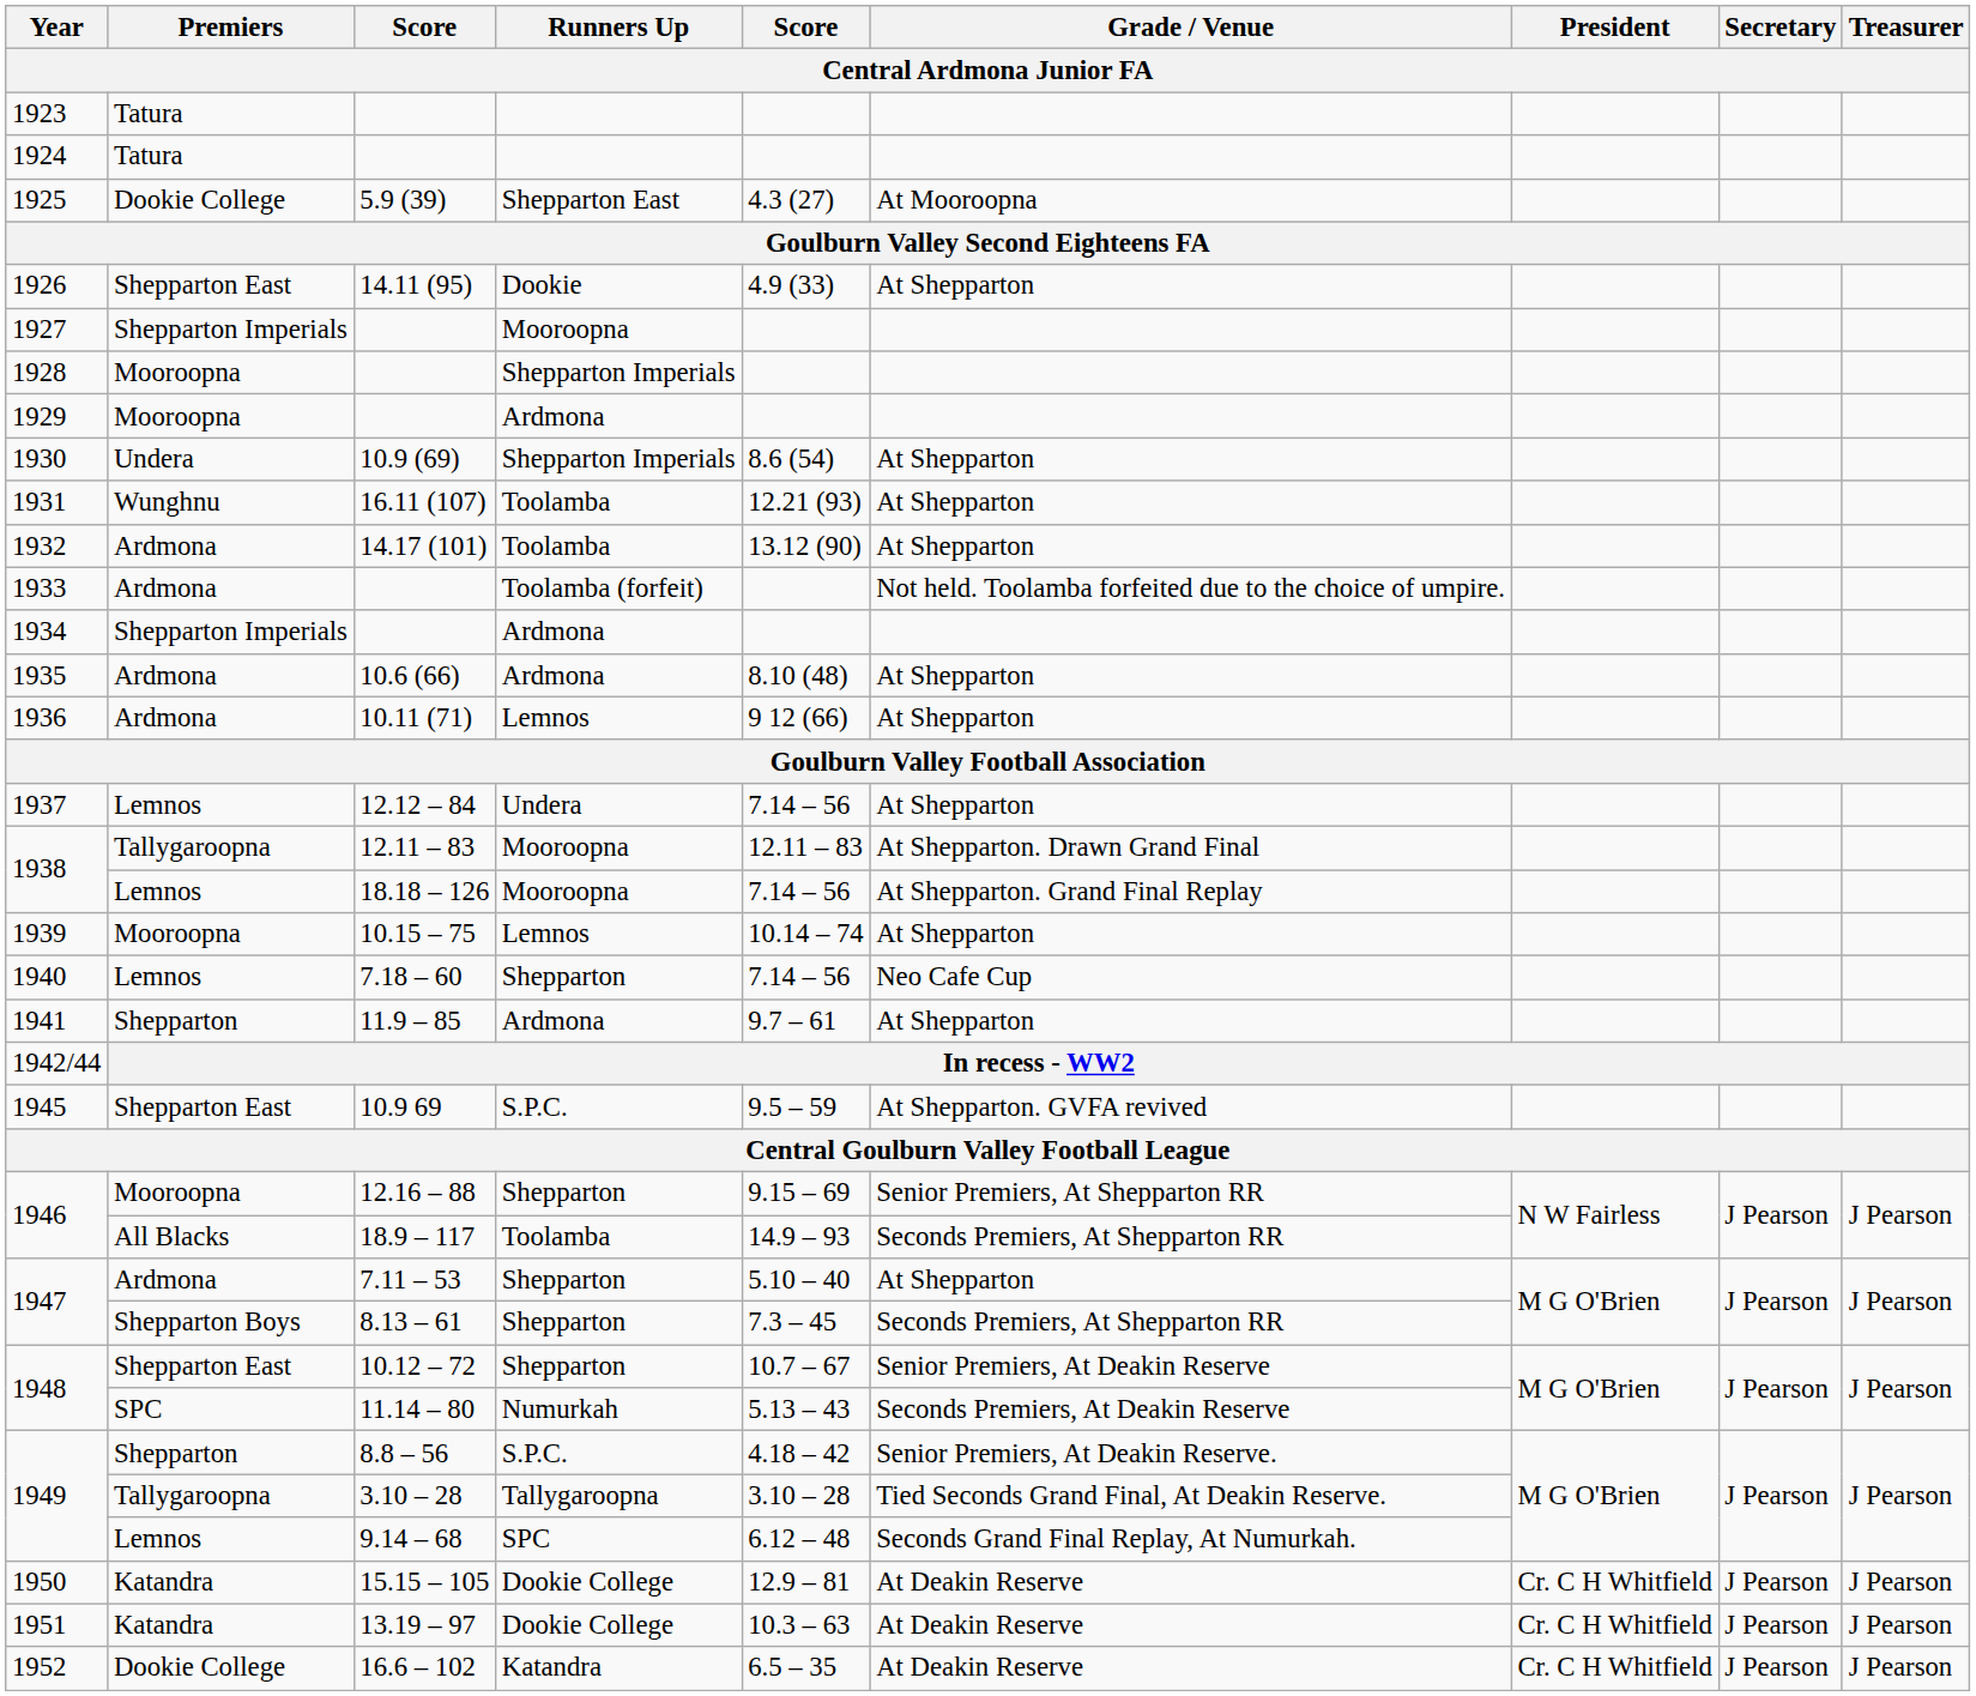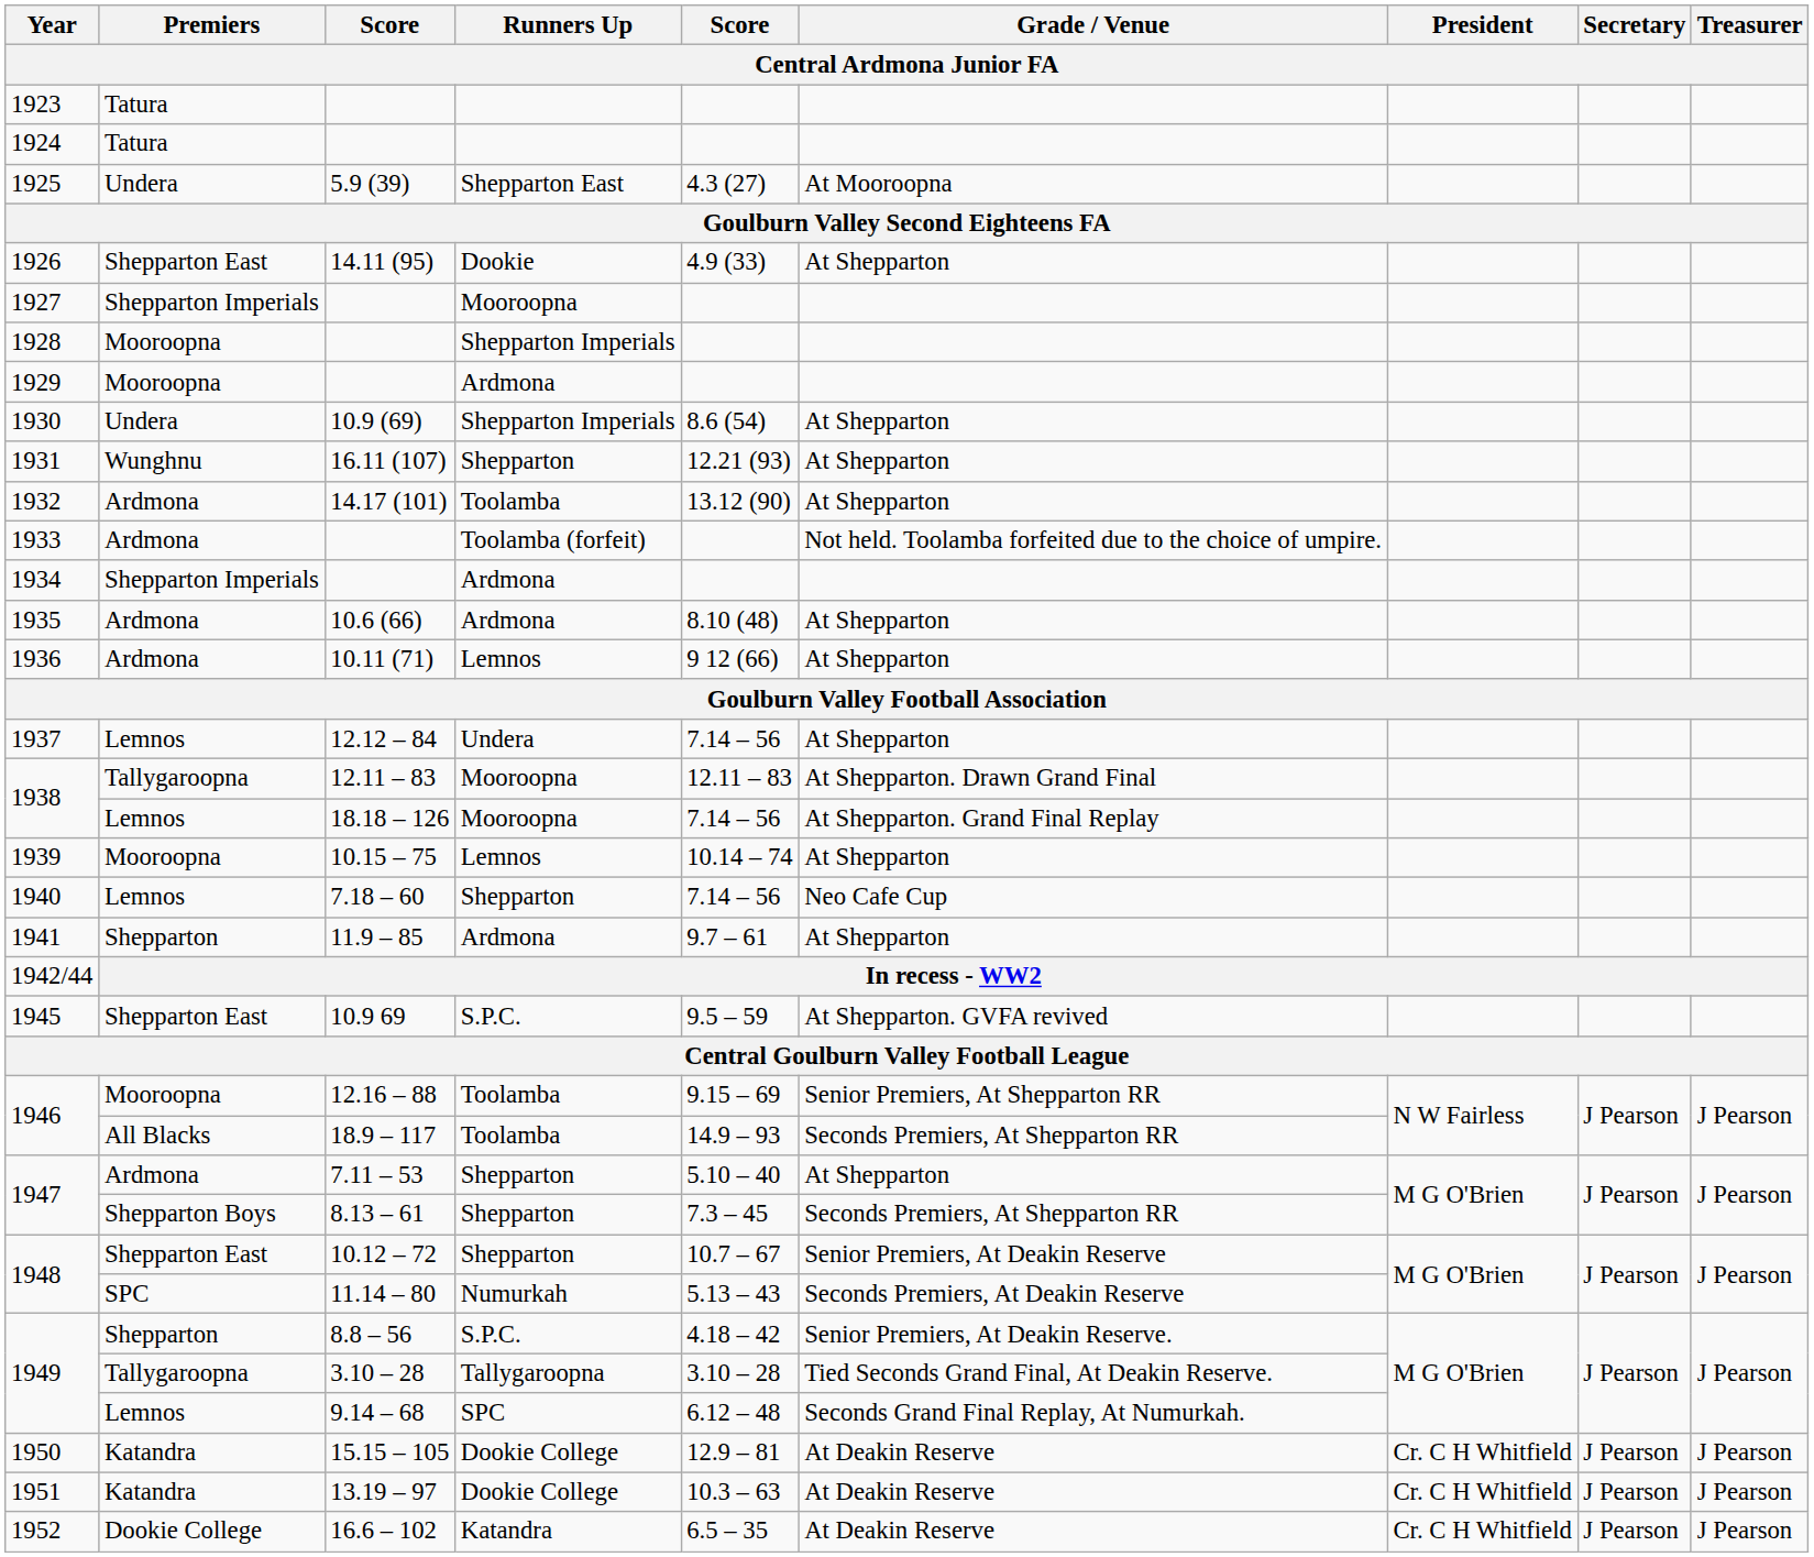 <table class="wikitable sortable">
 <tr>
 <th>Year</th>
 <th><span>Premiers</span></th>
 <th>Score</th>
 <th>Runners Up</th>
 <th>Score</th>
 <th>Grade / Venue</th>
 <th>President</th>
 <th>Secretary</th>
 <th>Treasurer</th>
 </tr>
 <tr>
 <th colspan=10>Central Ardmona Junior FA</th>
 </tr>
 <tr>
 <td>1923</td>
 <td>Tatura</td>
 <td></td>
 <td></td>
 <td></td>
 <td></td>
 <td></td>
 <td></td>
 <td></td>
 </tr>
 <tr>
 <td>1924</td>
 <td>Tatura</td>
 <td></td>
 <td></td>
 <td></td>
 <td></td>
 <td></td>
 <td></td>
 <td></td>
 </tr>
 <tr>
 <td>1925</td>
-<td>Dookie College</td>
+<td>Undera</td>
 <td>5.9 (39)</td>
 <td>Shepparton East</td>
 <td>4.3 (27)</td>
 <td>At Mooroopna</td>
 <td></td>
 <td></td>
 <td></td>
 </tr>
 <tr>
 <th colspan=10>Goulburn Valley Second Eighteens FA</th>
 </tr>
 <tr>
 <td>1926</td>
 <td>Shepparton East</td>
 <td>14.11 (95)</td>
 <td>Dookie</td>
 <td>4.9 (33)</td>
 <td>At Shepparton</td>
 <td></td>
 <td></td>
 <td></td>
 </tr>
 <tr>
 <td>1927</td>
 <td>Shepparton Imperials</td>
 <td></td>
 <td>Mooroopna</td>
 <td></td>
 <td></td>
 <td></td>
 <td></td>
 <td></td>
 </tr>
 <tr>
 <td>1928</td>
 <td>Mooroopna</td>
 <td></td>
 <td>Shepparton Imperials</td>
 <td></td>
 <td></td>
 <td></td>
 <td></td>
 <td></td>
 </tr>
 <tr>
 <td>1929</td>
 <td>Mooroopna</td>
 <td></td>
 <td>Ardmona</td>
 <td></td>
 <td></td>
 <td></td>
 <td></td>
 <td></td>
 </tr>
 <tr>
 <td>1930</td>
 <td>Undera</td>
 <td>10.9 (69)</td>
 <td>Shepparton Imperials</td>
 <td>8.6 (54)</td>
 <td>At Shepparton</td>
 <td></td>
 <td></td>
 <td></td>
 </tr>
 <tr>
 <td>1931</td>
 <td>Wunghnu</td>
 <td>16.11 (107)</td>
-<td>Toolamba</td>
+<td>Shepparton</td>
 <td>12.21 (93)</td>
 <td>At Shepparton</td>
 <td></td>
 <td></td>
 <td></td>
 </tr>
 <tr>
 <td>1932</td>
 <td>Ardmona</td>
 <td>14.17 (101)</td>
 <td>Toolamba</td>
 <td>13.12 (90)</td>
 <td>At Shepparton</td>
 <td></td>
 <td></td>
 <td></td>
 </tr>
 <tr>
 <td>1933</td>
 <td>Ardmona</td>
 <td></td>
 <td>Toolamba (forfeit)</td>
 <td></td>
 <td>Not held. Toolamba forfeited due to the choice of umpire.</td>
 <td></td>
 <td></td>
 <td></td>
 </tr>
 <tr>
 <td>1934</td>
 <td>Shepparton Imperials</td>
 <td></td>
 <td>Ardmona</td>
 <td></td>
 <td></td>
 <td></td>
 <td></td>
 <td></td>
 </tr>
 <tr>
 <td>1935</td>
 <td>Ardmona</td>
 <td>10.6 (66)</td>
 <td>Ardmona</td>
 <td>8.10 (48)</td>
 <td>At Shepparton</td>
 <td></td>
 <td></td>
 <td></td>
 </tr>
 <tr>
 <td>1936</td>
 <td>Ardmona</td>
 <td>10.11 (71)</td>
 <td>Lemnos</td>
 <td>9 12 (66)</td>
 <td>At Shepparton</td>
 <td></td>
 <td></td>
 <td></td>
 </tr>
 <tr>
 <th colspan=10>Goulburn Valley Football Association</th>
 </tr>
 <tr>
 <td>1937</td>
 <td>Lemnos</td>
 <td>12.12 – 84</td>
 <td>Undera</td>
 <td>7.14 – 56</td>
 <td>At Shepparton</td>
 <td></td>
 <td></td>
 <td></td>
 </tr>
 <tr>
 <td rowspan="2">1938</td>
 <td>Tallygaroopna</td>
 <td>12.11 – 83</td>
 <td>Mooroopna</td>
 <td>12.11 – 83</td>
 <td>At Shepparton. Drawn Grand Final</td>
 <td></td>
 <td></td>
 <td></td>
 </tr>
 <tr>
 <td>Lemnos</td>
 <td>18.18 – 126</td>
 <td>Mooroopna</td>
 <td>7.14 – 56</td>
 <td>At Shepparton. Grand Final Replay</td>
 <td></td>
 <td></td>
 <td></td>
 </tr>
 <tr>
 <td>1939</td>
 <td>Mooroopna</td>
 <td>10.15 – 75</td>
 <td>Lemnos</td>
 <td>10.14 – 74</td>
 <td>At Shepparton</td>
 <td></td>
 <td></td>
 <td></td>
 </tr>
 <tr>
 <td>1940</td>
 <td>Lemnos</td>
 <td>7.18 – 60</td>
 <td>Shepparton</td>
 <td>7.14 – 56</td>
 <td> Neo Cafe Cup</td>
 <td></td>
 <td></td>
 <td></td>
 </tr>
 <tr>
 <td>1941</td>
 <td>Shepparton</td>
 <td>11.9 – 85</td>
 <td>Ardmona</td>
 <td>9.7 – 61</td>
 <td>At Shepparton</td>
 <td></td>
 <td></td>
 <td></td>
 </tr>
 <tr>
 <td>1942/44</td>
 <th colspan="8">In recess - <a href='#'>WW2</a></th>
 </tr>
 <tr>
 <td>1945</td>
 <td>Shepparton East</td>
 <td>10.9 69</td>
 <td>S.P.C.</td>
 <td>9.5 – 59</td>
 <td>At Shepparton. GVFA revived</td>
 <td></td>
 <td></td>
 <td></td>
 </tr>
 <tr>
 <th colspan=10>Central Goulburn Valley Football League</th>
 </tr>
 <tr>
 <td rowspan="2">1946</td>
 <td>Mooroopna</td>
 <td>12.16 – 88</td>
-<td>Shepparton</td>
+<td>Toolamba</td>
 <td>9.15 – 69</td>
 <td>Senior Premiers, At Shepparton RR </td>
 <td rowspan="2">N W Fairless</td>
 <td rowspan="2">J Pearson</td>
 <td rowspan="2">J Pearson</td>
 </tr>
 <tr>
 <td>All Blacks</td>
 <td>18.9 – 117</td>
 <td>Toolamba</td>
 <td>14.9 – 93</td>
 <td>Seconds Premiers, At Shepparton RR </td>
 </tr>
 <tr>
 <td rowspan="2">1947</td>
 <td>Ardmona</td>
 <td>7.11 – 53</td>
 <td>Shepparton</td>
 <td>5.10 – 40</td>
 <td>At Shepparton</td>
 <td rowspan="2">M G O'Brien</td>
 <td rowspan="2">J Pearson</td>
 <td rowspan="2">J Pearson</td>
 </tr>
 <tr>
 <td>Shepparton Boys</td>
 <td>8.13 – 61</td>
 <td>Shepparton</td>
 <td>7.3 – 45</td>
 <td>Seconds Premiers, At Shepparton RR </td>
 </tr>
 <tr>
 <td rowspan="2">1948</td>
 <td>Shepparton East</td>
 <td>10.12 – 72</td>
 <td>Shepparton</td>
 <td>10.7 – 67</td>
 <td>Senior Premiers, At Deakin Reserve </td>
 <td rowspan="2">M G O'Brien</td>
 <td rowspan="2">J Pearson</td>
 <td rowspan="2">J Pearson</td>
 </tr>
 <tr>
 <td>SPC</td>
 <td>11.14 – 80</td>
 <td>Numurkah</td>
 <td>5.13 – 43</td>
 <td>Seconds Premiers, At Deakin Reserve </td>
 </tr>
 <tr>
 <td rowspan="3">1949</td>
 <td>Shepparton</td>
 <td>8.8 – 56</td>
 <td>S.P.C.</td>
 <td>4.18 – 42</td>
 <td>Senior Premiers, At Deakin Reserve.</td>
 <td rowspan="3">M G O'Brien</td>
 <td rowspan="3">J Pearson</td>
 <td rowspan="3">J Pearson</td>
 </tr>
 <tr>
 <td>Tallygaroopna</td>
 <td>3.10 – 28</td>
 <td>Tallygaroopna</td>
 <td>3.10 – 28</td>
 <td>Tied Seconds Grand Final, At Deakin Reserve.</td>
 </tr>
 <tr>
 <td>Lemnos</td>
 <td>9.14 – 68</td>
 <td>SPC</td>
 <td>6.12 – 48</td>
 <td>Seconds Grand Final Replay, At Numurkah.</td>
 </tr>
 <tr>
 <td>1950</td>
 <td>Katandra</td>
 <td>15.15 – 105</td>
 <td>Dookie College</td>
 <td>12.9 – 81</td>
 <td>At Deakin Reserve </td>
 <td>Cr. C H Whitfield</td>
 <td>J Pearson</td>
 <td>J Pearson</td>
 </tr>
 <tr>
 <td>1951</td>
 <td>Katandra</td>
 <td>13.19 – 97</td>
 <td>Dookie College</td>
 <td>10.3 – 63</td>
 <td>At Deakin Reserve </td>
 <td>Cr. C H Whitfield</td>
 <td>J Pearson</td>
 <td>J Pearson</td>
 </tr>
 <tr>
 <td>1952</td>
 <td>Dookie College</td>
 <td>16.6 – 102</td>
 <td>Katandra</td>
 <td>6.5 – 35</td>
 <td>At Deakin Reserve </td>
 <td>Cr. C H Whitfield</td>
 <td>J Pearson</td>
 <td>J Pearson</td>
 </tr>
 </table>
